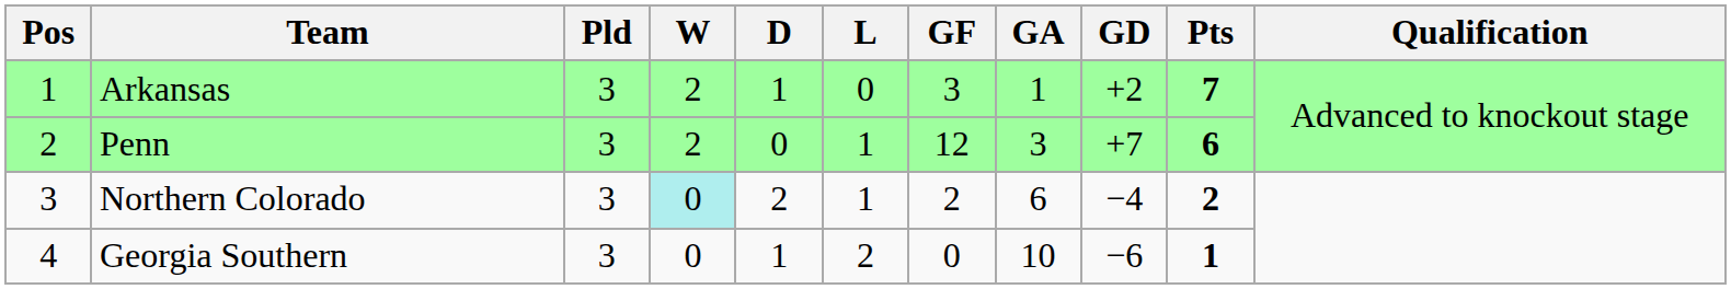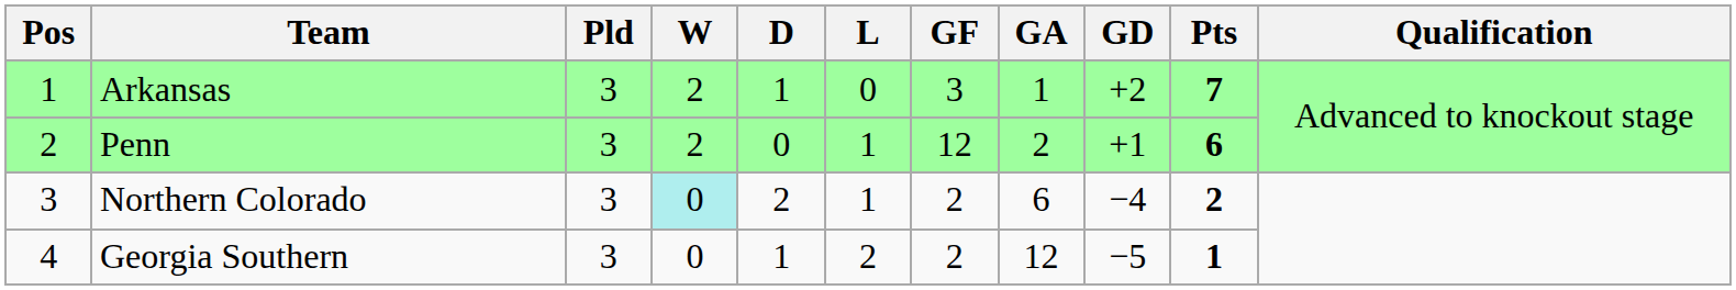 <table class="wikitable" style="text-align:center; margin: 1em auto">
 <tr>
 <th style=width:2em>Pos</th>
 <th style=width:13em>Team</th>
 <th style=width:2em>Pld</th>
 <th style=width:2em>W</th>
 <th style=width:2em>D</th>
 <th style=width:2em>L</th>
 <th style=width:2em>GF</th>
 <th style=width:2em>GA</th>
 <th style=width:2em>GD</th>
 <th style=width:2em>Pts</th>
 <th style=width:13em>Qualification</th>
 </tr>
 <tr bgcolor="#9eff9e">
 <td>1</td>
 <td style="text-align:left">Arkansas</td>
 <td>3</td>
 <td>2</td>
 <td>1</td>
 <td>0</td>
 <td>3</td>
 <td>1</td>
 <td>+2</td>
 <td><strong>7</strong></td>
 <td rowspan="2">Advanced to knockout stage</td>
 </tr>
 <tr bgcolor="#9eff9e">
 <td>2</td>
 <td style="text-align:left">Penn</td>
 <td>3</td>
 <td>2</td>
 <td>0</td>
 <td>1</td>
 <td>12</td>
-<td>3</td>
-<td>+7<strong></strong></td>
+<td>2</td>
+<td>+1<strong></strong></td>
 <td><strong>6</strong></td>
 </tr>
 <tr>
 <td>3</td>
 <td style="text-align:left">Northern Colorado</td>
 <td>3</td>
 <td style="background: paleturquoise;">0</td>
 <td>2</td>
 <td>1</td>
 <td>2</td>
 <td>6</td>
 <td>−4</td>
 <td><strong>2</strong></td>
 <td rowspan="2"></td>
 </tr>
 <tr>
 <td>4</td>
 <td style="text-align:left">Georgia Southern</td>
 <td>3</td>
 <td>0</td>
 <td>1</td>
 <td>2</td>
-<td>0</td>
-<td>10</td>
-<td>−6<strong></strong></td>
+<td>2</td>
+<td>12</td>
+<td>−5<strong></strong></td>
 <td><strong>1</strong></td>
 </tr>
 </table>
